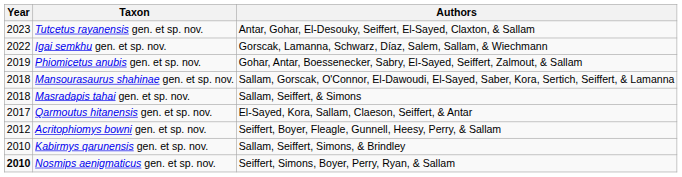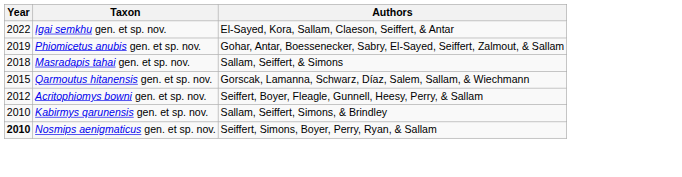 <table class="wikitable sortable">
 <tr>
 <th>Year</th>
 <th>Taxon</th>
 <th>Authors</th>
 </tr>
 <tr>
-<td>2023</td>
-<td><em><a href='#'>Tutcetus rayanensis</a></em> gen. et sp. nov.</td>
-<td>Antar, Gohar, El-Desouky, Seiffert, El-Sayed, Claxton, & Sallam</td>
-</tr>
-<tr>
 <td>2022</td>
 <td><em><a href='#'>Igai semkhu</a></em> gen. et sp. nov.</td>
-<td>Gorscak, Lamanna, Schwarz, Díaz, Salem, Sallam, & Wiechmann</td>
+<td>El-Sayed, Kora, Sallam, Claeson, Seiffert, & Antar</td>
 </tr>
 <tr>
 <td>2019</td>
 <td><em><a href='#'>Phiomicetus anubis</a></em> gen. et sp. nov.</td>
 <td>Gohar, Antar, Boessenecker, Sabry, El-Sayed, Seiffert, Zalmout, & Sallam</td>
 </tr>
 <tr>
 <td>2018</td>
-<td><em><a href='#'>Mansourasaurus shahinae</a></em> gen. et sp. nov.</td>
-<td>Sallam, Gorscak, O'Connor, El-Dawoudi, El-Sayed, Saber, Kora, Sertich, Seiffert, & Lamanna</td>
-</tr>
-<tr>
-<td>2018</td>
 <td><em><a href='#'>Masradapis tahai</a></em> gen. et sp. nov.</td>
 <td>Sallam, Seiffert, & Simons</td>
 </tr>
 <tr>
-<td>2017</td>
+<td>2015</td>
 <td><em><a href='#'>Qarmoutus hitanensis</a></em> gen. et sp. nov.</td>
-<td>El-Sayed, Kora, Sallam, Claeson, Seiffert, & Antar</td>
+<td>Gorscak, Lamanna, Schwarz, Díaz, Salem, Sallam, & Wiechmann</td>
 </tr>
 <tr>
 <td>2012</td>
 <td><em><a href='#'>Acritophiomys bowni</a></em> gen. et sp. nov.</td>
 <td>Seiffert, Boyer, Fleagle, Gunnell, Heesy, Perry, & Sallam</td>
 </tr>
 <tr>
 <td>2010</td>
 <td><em><a href='#'>Kabirmys qarunensis</a></em> gen. et sp. nov.</td>
 <td>Sallam, Seiffert, Simons, & Brindley</td>
 </tr>
 <tr>
 <td><strong>2010</strong></td>
 <td><em><a href='#'>Nosmips aenigmaticus</a></em> gen. et sp. nov.</td>
 <td>Seiffert, Simons, Boyer, Perry, Ryan, & Sallam</td>
 </tr>
 </table>
